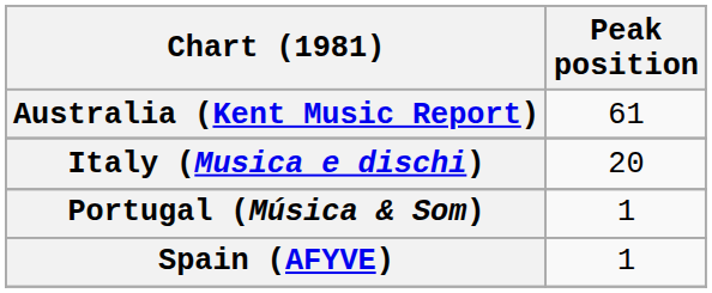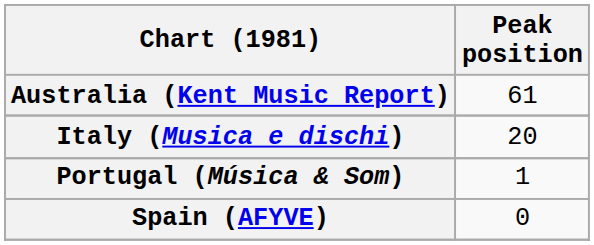 <table class="wikitable sortable plainrowheaders" style="text-align:center">
 <tr>
 <th scope="col">Chart (1981)</th>
 <th scope="col">Peak<br>position</th>
 </tr>
 <tr>
 <th scope="row">Australia (<a href='#'>Kent Music Report</a>)</th>
 <td>61</td>
 </tr>
 <tr>
 </tr>
 <tr>
 </tr>
 <tr>
 <th scope="row">Italy (<em><a href='#'>Musica e dischi</a></em>)</th>
 <td>20</td>
 </tr>
 <tr>
 </tr>
 <tr>
 </tr>
 <tr>
 <th scope="row">Portugal (<em>Música & Som</em>)</th>
 <td>1</td>
 </tr>
 <tr>
 <th scope="row">Spain (<a href='#'>AFYVE</a>)</th>
-<td>1</td>
+<td>0</td>
 </tr>
 <tr>
 </tr>
 <tr>
 </tr>
 </table>
